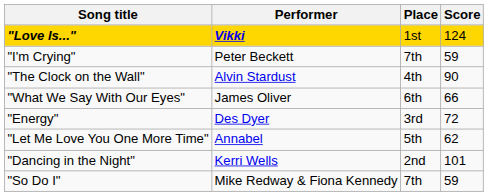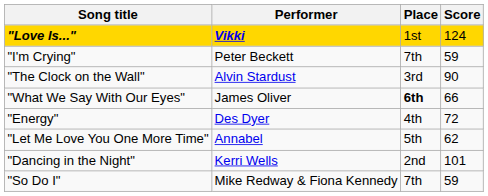 <table class="sortable wikitable">
 <tr>
 <th>Song title</th>
 <th>Performer</th>
 <th>Place</th>
 <th>Score</th>
 </tr>
 <tr style="background:gold;">
 <td><strong><em>"Love Is..."</em></strong></td>
 <td><strong><em><a href='#'>Vikki</a></em></strong></td>
 <td>1st</td>
 <td>124</td>
 </tr>
 <tr>
 <td>"I'm Crying"</td>
 <td>Peter Beckett</td>
 <td>7th</td>
 <td>59</td>
 </tr>
 <tr>
 <td>"The Clock on the Wall"</td>
 <td><a href='#'>Alvin Stardust</a></td>
-<td>4th</td>
+<td>3rd</td>
 <td>90</td>
 </tr>
 <tr>
 <td>"What We Say With Our Eyes"</td>
 <td>James Oliver</td>
-<td>6th</td>
+<td><strong>6th</strong></td>
 <td>66</td>
 </tr>
 <tr>
 <td>"Energy"</td>
 <td><a href='#'>Des Dyer</a></td>
-<td>3rd</td>
+<td>4th</td>
 <td>72</td>
 </tr>
 <tr>
 <td>"Let Me Love You One More Time"</td>
 <td><a href='#'>Annabel</a></td>
 <td>5th</td>
 <td>62</td>
 </tr>
 <tr>
 <td>"Dancing in the Night"</td>
 <td><a href='#'>Kerri Wells</a></td>
 <td>2nd</td>
 <td>101</td>
 </tr>
 <tr>
 <td>"So Do I"</td>
 <td>Mike Redway & Fiona Kennedy</td>
 <td>7th</td>
 <td>59</td>
 </tr>
 </table>
